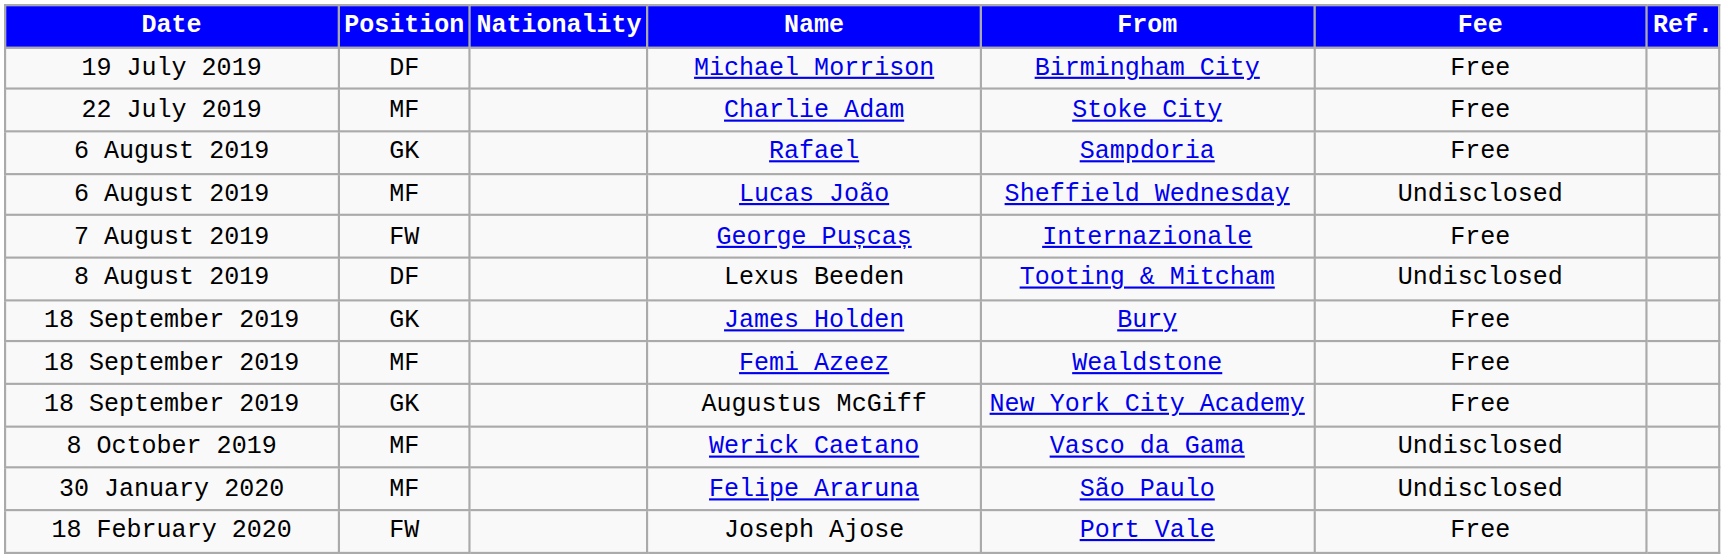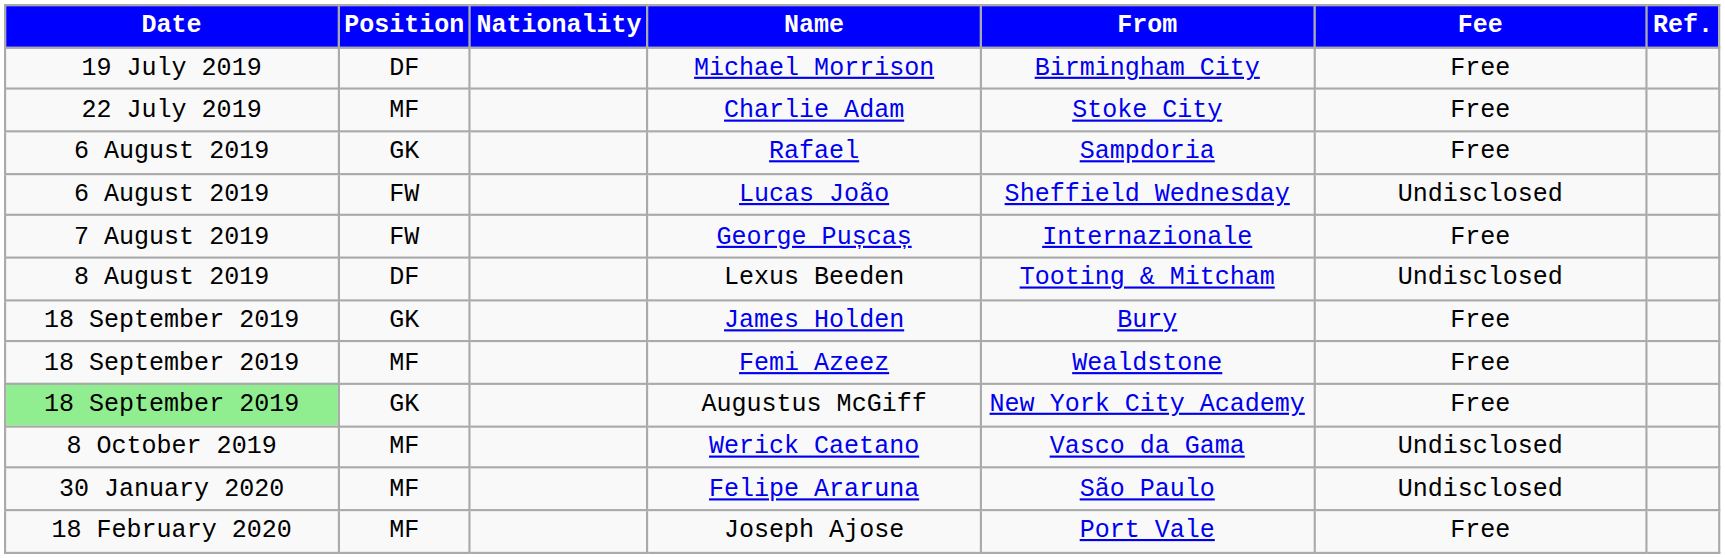 <table class="wikitable" style="text-align:center; font-size:90%">
 <tr>
 <th style="background:#00f; color:white; width:150px;">Date</th>
 <th style="background:#00f; color:white; width:50px;">Position</th>
 <th style="background:#00f; color:white; width:50px;">Nationality</th>
 <th style="background:#00f; color:white; width:150px;">Name</th>
 <th style="background:#00f; color:white; width:150px;">From</th>
 <th style="background:#00f; color:white; width:150px;">Fee</th>
 <th style="background:#00f; color:white; width:20px;">Ref.</th>
 </tr>
 <tr>
 <td>19 July 2019</td>
 <td>DF</td>
 <td></td>
 <td><a href='#'>Michael Morrison</a></td>
 <td><a href='#'>Birmingham City</a></td>
 <td>Free</td>
 <td></td>
 </tr>
 <tr>
 <td>22 July 2019</td>
 <td>MF</td>
 <td></td>
 <td><a href='#'>Charlie Adam</a></td>
 <td><a href='#'>Stoke City</a></td>
 <td>Free</td>
 <td></td>
 </tr>
 <tr>
 <td>6 August 2019</td>
 <td>GK</td>
 <td></td>
 <td><a href='#'>Rafael</a></td>
 <td><a href='#'>Sampdoria</a></td>
 <td>Free</td>
 <td></td>
 </tr>
 <tr>
 <td>6 August 2019</td>
-<td>MF</td>
+<td>FW</td>
 <td></td>
 <td><a href='#'>Lucas João</a></td>
 <td><a href='#'>Sheffield Wednesday</a></td>
 <td>Undisclosed</td>
 <td></td>
 </tr>
 <tr>
 <td>7 August 2019</td>
 <td>FW</td>
 <td></td>
 <td><a href='#'>George Pușcaș</a></td>
 <td><a href='#'>Internazionale</a></td>
 <td>Free</td>
 <td></td>
 </tr>
 <tr>
 <td>8 August 2019</td>
 <td>DF</td>
 <td></td>
 <td>Lexus Beeden</td>
 <td><a href='#'>Tooting & Mitcham</a></td>
 <td>Undisclosed</td>
 <td></td>
 </tr>
 <tr>
 <td>18 September 2019</td>
 <td>GK</td>
 <td></td>
 <td><a href='#'>James Holden</a></td>
 <td><a href='#'>Bury</a></td>
 <td>Free</td>
 <td></td>
 </tr>
 <tr>
 <td>18 September 2019</td>
 <td>MF</td>
 <td></td>
 <td><a href='#'>Femi Azeez</a></td>
 <td><a href='#'>Wealdstone</a></td>
 <td>Free</td>
 <td></td>
 </tr>
 <tr>
-<td>18 September 2019</td>
+<td style="background: lightgreen;">18 September 2019</td>
 <td>GK</td>
 <td></td>
 <td>Augustus McGiff</td>
 <td><a href='#'>New York City Academy</a></td>
 <td>Free</td>
 <td></td>
 </tr>
 <tr>
 <td>8 October 2019</td>
 <td>MF</td>
 <td></td>
 <td><a href='#'>Werick Caetano</a></td>
 <td><a href='#'>Vasco da Gama</a></td>
 <td>Undisclosed</td>
 <td></td>
 </tr>
 <tr>
 <td>30 January 2020</td>
 <td>MF</td>
 <td></td>
 <td><a href='#'>Felipe Araruna</a></td>
 <td><a href='#'>São Paulo</a></td>
 <td>Undisclosed</td>
 <td></td>
 </tr>
 <tr>
 <td>18 February 2020</td>
-<td>FW</td>
+<td>MF</td>
 <td></td>
 <td>Joseph Ajose</td>
 <td><a href='#'>Port Vale</a></td>
 <td>Free</td>
 <td></td>
 </tr>
 </table>
